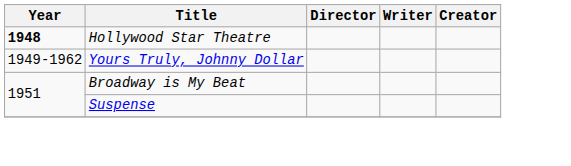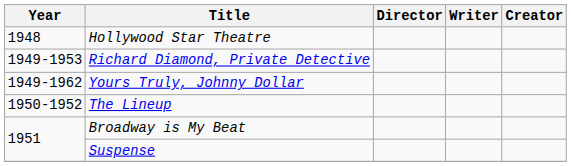 <table class="wikitable">
 <tr>
 <th>Year</th>
 <th>Title</th>
 <th>Director</th>
 <th>Writer</th>
 <th>Creator</th>
 </tr>
 <tr>
-<td><strong>1948</strong></td>
+<td>1948</td>
 <td><em>Hollywood Star Theatre</em></td>
+<td></td>
+<td></td>
+<td></td>
+</tr>
+<tr>
+<td>1949-1953</td>
+<td><em><a href='#'>Richard Diamond, Private Detective</a></em></td>
 <td></td>
 <td></td>
 <td></td>
 </tr>
 <tr>
 <td>1949-1962</td>
 <td><em><a href='#'>Yours Truly, Johnny Dollar</a></em></td>
+<td></td>
+<td></td>
+<td></td>
+</tr>
+<tr>
+<td>1950-1952</td>
+<td><em><a href='#'>The Lineup</a></em></td>
 <td></td>
 <td></td>
 <td></td>
 </tr>
 <tr>
 <td rowspan=2>1951</td>
 <td><em>Broadway is My Beat</em></td>
 <td></td>
 <td></td>
 <td></td>
 </tr>
 <tr>
 <td><em><a href='#'>Suspense</a></em></td>
 <td></td>
 <td></td>
 <td></td>
 </tr>
 <tr>
 </tr>
 </table>
